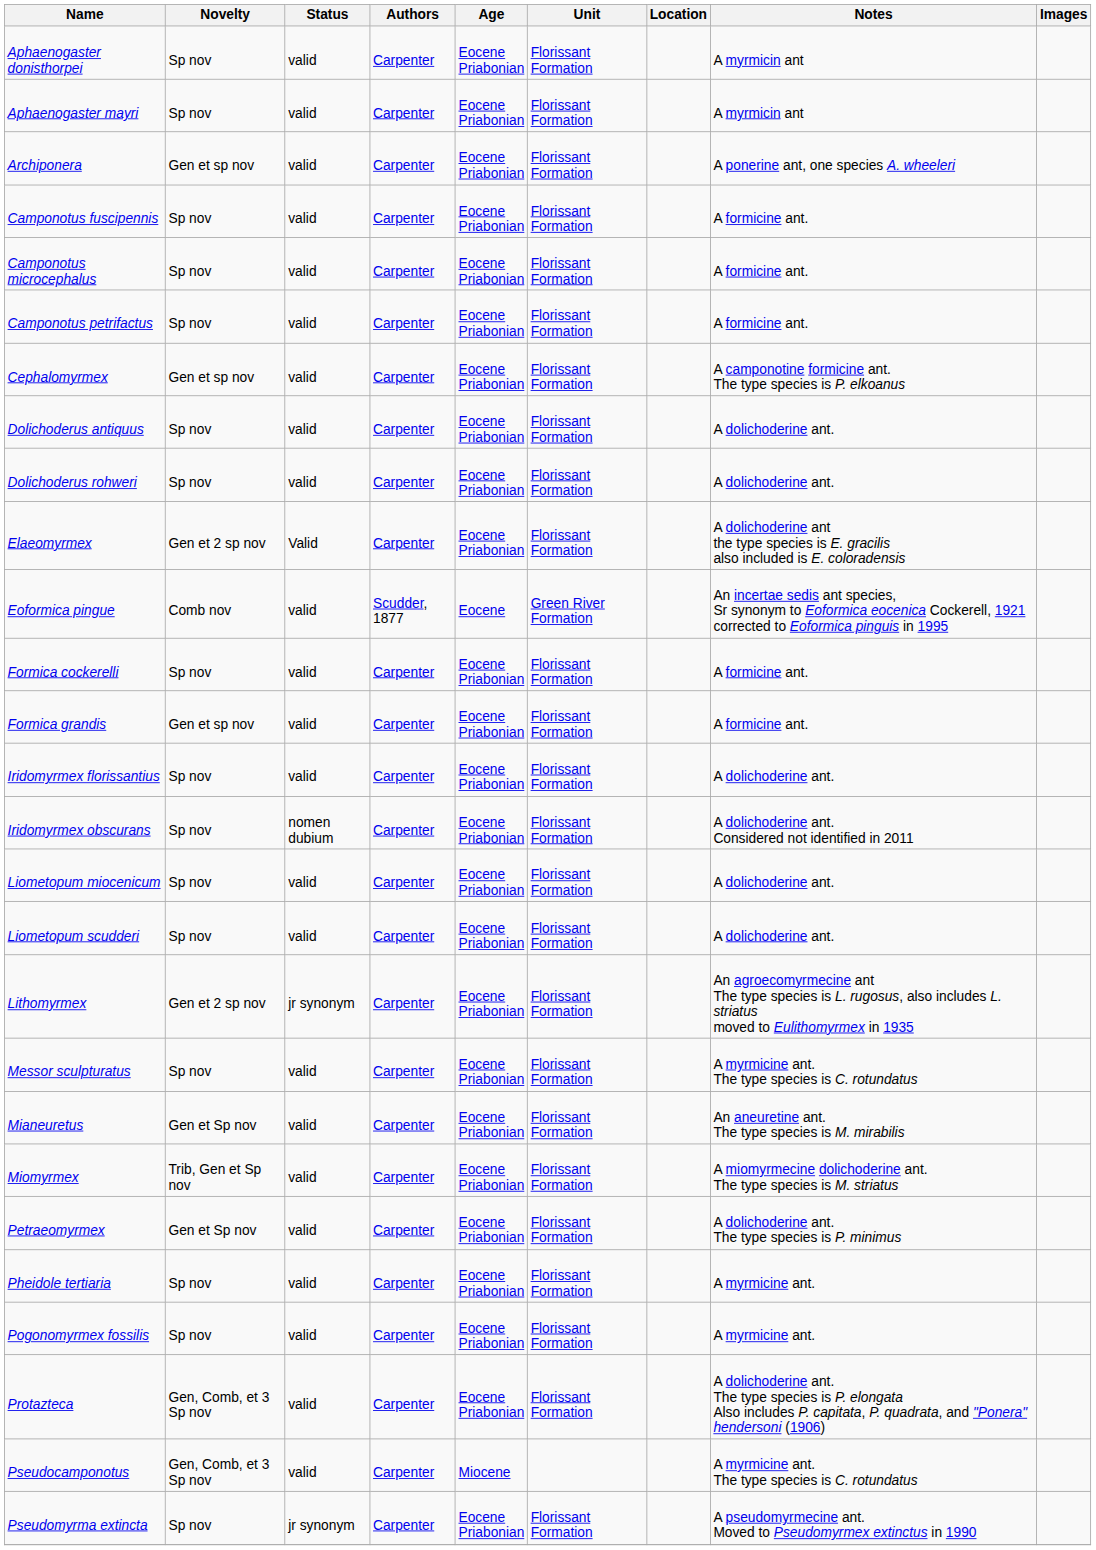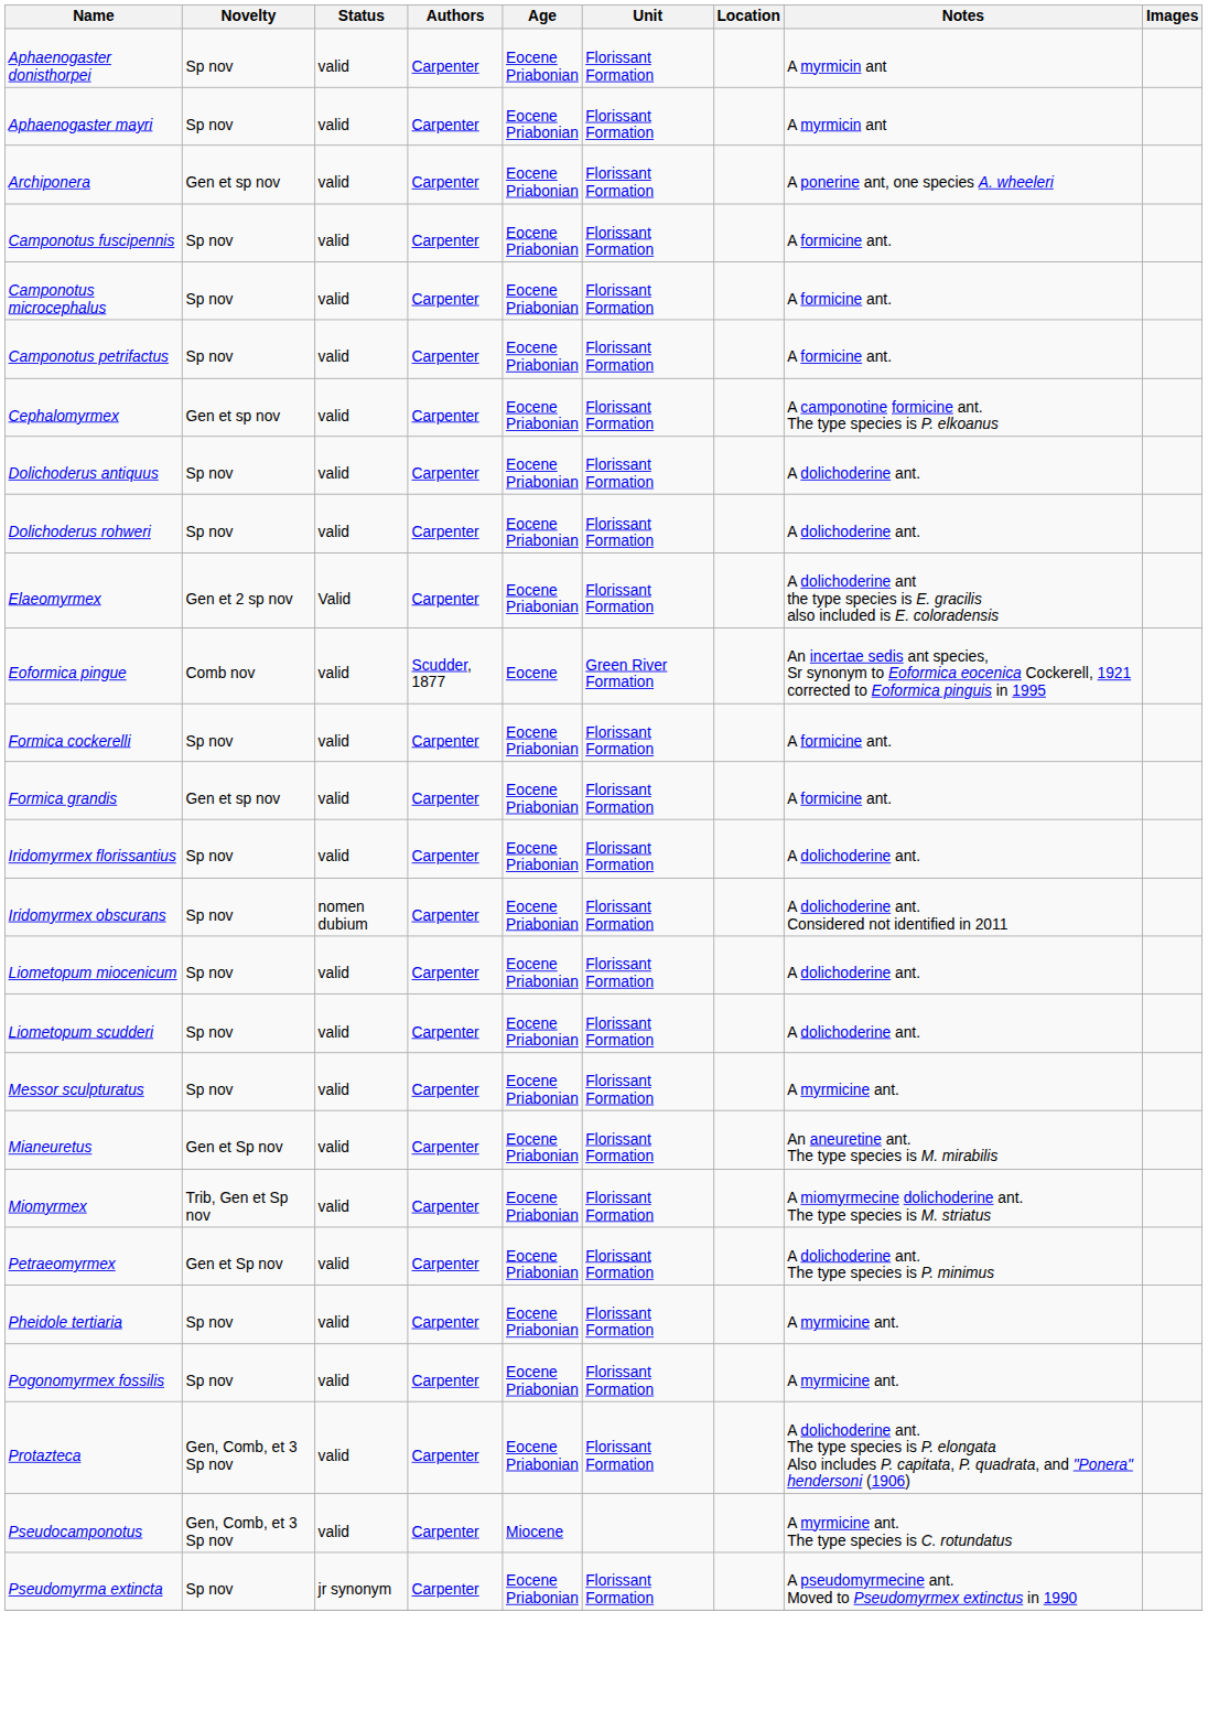 <table class="wikitable sortable" align="center" width="100%">
 <tr>
 <th>Name</th>
 <th>Novelty</th>
 <th>Status</th>
 <th>Authors</th>
 <th>Age</th>
 <th>Unit</th>
 <th>Location</th>
 <th>Notes</th>
 <th>Images</th>
 </tr>
 <tr>
 <td><br><em><a href='#'>Aphaenogaster donisthorpei</a></em></td>
 <td><br>Sp nov</td>
 <td><br>valid</td>
 <td><br><a href='#'>Carpenter</a></td>
 <td><br><a href='#'>Eocene</a><br><a href='#'>Priabonian</a></td>
 <td><br><a href='#'>Florissant Formation</a></td>
 <td><br><br></td>
 <td><br>A <a href='#'>myrmicin</a> ant</td>
 <td></td>
 </tr>
 <tr>
 <td><br><em><a href='#'>Aphaenogaster mayri</a></em></td>
 <td><br>Sp nov</td>
 <td><br>valid</td>
 <td><br><a href='#'>Carpenter</a></td>
 <td><br><a href='#'>Eocene</a><br><a href='#'>Priabonian</a></td>
 <td><br><a href='#'>Florissant Formation</a></td>
 <td><br><br></td>
 <td><br>A <a href='#'>myrmicin</a> ant</td>
 <td><br></td>
 </tr>
 <tr>
 <td><br><em><a href='#'>Archiponera</a></em></td>
 <td><br>Gen et sp nov</td>
 <td><br>valid</td>
 <td><br><a href='#'>Carpenter</a></td>
 <td><br><a href='#'>Eocene</a><br><a href='#'>Priabonian</a></td>
 <td><br><a href='#'>Florissant Formation</a></td>
 <td><br><br></td>
 <td><br>A <a href='#'>ponerine</a> ant, one species <em><a href='#'>A. wheeleri</a></em></td>
 <td><br></td>
 </tr>
 <tr>
 <td><br><em><a href='#'>Camponotus fuscipennis</a></em></td>
 <td><br>Sp nov</td>
 <td><br>valid</td>
 <td><br><a href='#'>Carpenter</a></td>
 <td><br><a href='#'>Eocene</a><br><a href='#'>Priabonian</a></td>
 <td><br><a href='#'>Florissant Formation</a></td>
 <td><br><br></td>
 <td><br>A <a href='#'>formicine</a> ant.</td>
 <td><br></td>
 </tr>
 <tr>
 <td><br><em><a href='#'>Camponotus microcephalus</a></em></td>
 <td><br>Sp nov</td>
 <td><br>valid</td>
 <td><br><a href='#'>Carpenter</a></td>
 <td><br><a href='#'>Eocene</a><br><a href='#'>Priabonian</a></td>
 <td><br><a href='#'>Florissant Formation</a></td>
 <td><br><br></td>
 <td><br>A <a href='#'>formicine</a> ant.</td>
 <td></td>
 </tr>
 <tr>
 <td><br><em><a href='#'>Camponotus petrifactus</a></em></td>
 <td><br>Sp nov</td>
 <td><br>valid</td>
 <td><br><a href='#'>Carpenter</a></td>
 <td><br><a href='#'>Eocene</a><br><a href='#'>Priabonian</a></td>
 <td><br><a href='#'>Florissant Formation</a></td>
 <td><br><br></td>
 <td><br>A <a href='#'>formicine</a> ant.</td>
 <td></td>
 </tr>
 <tr>
 <td><br><em><a href='#'>Cephalomyrmex</a></em></td>
 <td><br>Gen et sp nov</td>
 <td><br>valid</td>
 <td><br><a href='#'>Carpenter</a></td>
 <td><br><a href='#'>Eocene</a><br><a href='#'>Priabonian</a></td>
 <td><br><a href='#'>Florissant Formation</a></td>
 <td><br><br></td>
 <td><br>A <a href='#'>camponotine</a> <a href='#'>formicine</a> ant.<br> The type species is <em>P. elkoanus</em></td>
 <td><br></td>
 </tr>
 <tr>
 <td><br><em><a href='#'>Dolichoderus antiquus</a></em></td>
 <td><br>Sp nov</td>
 <td><br>valid</td>
 <td><br><a href='#'>Carpenter</a></td>
 <td><br><a href='#'>Eocene</a><br><a href='#'>Priabonian</a></td>
 <td><br><a href='#'>Florissant Formation</a></td>
 <td><br><br></td>
 <td><br>A <a href='#'>dolichoderine</a> ant.</td>
 <td><br></td>
 </tr>
 <tr>
 <td><br><em><a href='#'>Dolichoderus rohweri</a></em></td>
 <td><br>Sp nov</td>
 <td><br>valid</td>
 <td><br><a href='#'>Carpenter</a></td>
 <td><br><a href='#'>Eocene</a><br><a href='#'>Priabonian</a></td>
 <td><br><a href='#'>Florissant Formation</a></td>
 <td><br><br></td>
 <td><br>A <a href='#'>dolichoderine</a> ant.</td>
 <td></td>
 </tr>
 <tr>
 <td><br><em><a href='#'>Elaeomyrmex</a></em></td>
 <td><br>Gen et 2 sp nov</td>
 <td><br>Valid</td>
 <td><br><a href='#'>Carpenter</a></td>
 <td><br><a href='#'>Eocene</a><br><a href='#'>Priabonian</a></td>
 <td><br><a href='#'>Florissant Formation</a></td>
 <td><br><br></td>
 <td><br>A <a href='#'>dolichoderine</a> ant<br> the type species is <em>E. gracilis</em><br> also included is <em>E. coloradensis</em></td>
 <td><br></td>
 </tr>
 <tr>
 <td><br><em><a href='#'>Eoformica pingue</a></em></td>
 <td><br>Comb nov</td>
 <td><br>valid</td>
 <td><br><a href='#'>Scudder</a>, 1877</td>
 <td><br><a href='#'>Eocene</a></td>
 <td><br><a href='#'>Green River Formation</a></td>
 <td><br><br> </td>
 <td><br>An <a href='#'>incertae sedis</a> ant species, <br>Sr synonym to <em><a href='#'>Eoformica eocenica</a></em> Cockerell, <a href='#'>1921</a><br>corrected to <em><a href='#'>Eoformica pinguis</a></em> in <a href='#'>1995</a></td>
 <td><br></td>
 </tr>
 <tr>
 <td><br><em><a href='#'>Formica cockerelli</a></em></td>
 <td><br>Sp nov</td>
 <td><br>valid</td>
 <td><br><a href='#'>Carpenter</a></td>
 <td><br><a href='#'>Eocene</a><br><a href='#'>Priabonian</a></td>
 <td><br><a href='#'>Florissant Formation</a></td>
 <td><br><br></td>
 <td><br>A <a href='#'>formicine</a> ant.</td>
 <td><br></td>
 </tr>
 <tr>
 <td><br><em><a href='#'>Formica grandis</a></em></td>
 <td><br>Gen et sp nov</td>
 <td><br>valid</td>
 <td><br><a href='#'>Carpenter</a></td>
 <td><br><a href='#'>Eocene</a><br><a href='#'>Priabonian</a></td>
 <td><br><a href='#'>Florissant Formation</a></td>
 <td><br><br></td>
 <td><br>A <a href='#'>formicine</a> ant.</td>
 <td></td>
 </tr>
 <tr>
 <td><br><em><a href='#'>Iridomyrmex florissantius</a></em></td>
 <td><br>Sp nov</td>
 <td><br>valid</td>
 <td><br><a href='#'>Carpenter</a></td>
 <td><br><a href='#'>Eocene</a><br><a href='#'>Priabonian</a></td>
 <td><br><a href='#'>Florissant Formation</a></td>
 <td><br><br></td>
 <td><br>A <a href='#'>dolichoderine</a> ant.</td>
 <td></td>
 </tr>
 <tr>
 <td><br><em><a href='#'>Iridomyrmex obscurans</a></em></td>
 <td><br>Sp nov</td>
 <td><br>nomen dubium</td>
 <td><br><a href='#'>Carpenter</a></td>
 <td><br><a href='#'>Eocene</a><br><a href='#'>Priabonian</a></td>
 <td><br><a href='#'>Florissant Formation</a></td>
 <td><br><br></td>
 <td><br>A <a href='#'>dolichoderine</a> ant.<br>Considered not identified in 2011</td>
 <td></td>
 </tr>
 <tr>
 <td><br><em><a href='#'>Liometopum miocenicum</a></em></td>
 <td><br>Sp nov</td>
 <td><br>valid</td>
 <td><br><a href='#'>Carpenter</a></td>
 <td><br><a href='#'>Eocene</a><br><a href='#'>Priabonian</a></td>
 <td><br><a href='#'>Florissant Formation</a></td>
 <td><br><br></td>
 <td><br>A <a href='#'>dolichoderine</a> ant.</td>
 <td></td>
 </tr>
 <tr>
 <td><br><em><a href='#'>Liometopum scudderi</a></em></td>
 <td><br>Sp nov</td>
 <td><br>valid</td>
 <td><br><a href='#'>Carpenter</a></td>
 <td><br><a href='#'>Eocene</a><br><a href='#'>Priabonian</a></td>
 <td><br><a href='#'>Florissant Formation</a></td>
 <td><br><br></td>
 <td><br>A <a href='#'>dolichoderine</a> ant.</td>
 <td></td>
 </tr>
 <tr>
-<td><br><em><a href='#'>Lithomyrmex</a></em></td>
-<td><br>Gen et 2 sp nov</td>
-<td><br>jr synonym</td>
-<td><br><a href='#'>Carpenter</a></td>
-<td><br><a href='#'>Eocene</a><br><a href='#'>Priabonian</a></td>
-<td><br><a href='#'>Florissant Formation</a></td>
-<td><br><br></td>
-<td><br>An <a href='#'>agroecomyrmecine</a> ant<br> The type species is <em>L. rugosus</em>, also includes <em>L. striatus</em><br>moved to <em><a href='#'>Eulithomyrmex</a></em> in <a href='#'>1935</a></td>
-<td><br></td>
-</tr>
-<tr>
 <td><br><em><a href='#'>Messor sculpturatus</a></em></td>
 <td><br>Sp nov</td>
 <td><br>valid</td>
 <td><br><a href='#'>Carpenter</a></td>
 <td><br><a href='#'>Eocene</a><br><a href='#'>Priabonian</a></td>
 <td><br><a href='#'>Florissant Formation</a></td>
 <td><br><br></td>
-<td><br>A <a href='#'>myrmicine</a> ant.<br>The type species is <em>C. rotundatus</em></td>
+<td><br>A <a href='#'>myrmicine</a> ant.</td>
 <td></td>
 </tr>
 <tr>
 <td><br><em><a href='#'>Mianeuretus</a></em></td>
 <td><br>Gen et Sp nov</td>
 <td><br>valid</td>
 <td><br><a href='#'>Carpenter</a></td>
 <td><br><a href='#'>Eocene</a><br><a href='#'>Priabonian</a></td>
 <td><br><a href='#'>Florissant Formation</a></td>
 <td><br><br></td>
 <td><br>An <a href='#'>aneuretine</a> ant.<br> The type species is <em>M. mirabilis</em></td>
 <td></td>
 </tr>
 <tr>
 <td><br><em><a href='#'>Miomyrmex</a></em></td>
 <td><br>Trib, Gen et Sp nov</td>
 <td><br>valid</td>
 <td><br><a href='#'>Carpenter</a></td>
 <td><br><a href='#'>Eocene</a><br><a href='#'>Priabonian</a></td>
 <td><br><a href='#'>Florissant Formation</a></td>
 <td><br><br></td>
 <td><br>A <a href='#'>miomyrmecine</a> <a href='#'>dolichoderine</a> ant.<br> The type species is <em>M. striatus</em></td>
 <td></td>
 </tr>
 <tr>
 <td><br><em><a href='#'>Petraeomyrmex</a></em></td>
 <td><br>Gen et Sp nov</td>
 <td><br>valid</td>
 <td><br><a href='#'>Carpenter</a></td>
 <td><br><a href='#'>Eocene</a><br><a href='#'>Priabonian</a></td>
 <td><br><a href='#'>Florissant Formation</a></td>
 <td><br><br></td>
 <td><br>A <a href='#'>dolichoderine</a> ant.<br> The type species is <em>P. minimus</em></td>
 <td><br></td>
 </tr>
 <tr>
 <td><br><em><a href='#'>Pheidole tertiaria</a></em></td>
 <td><br>Sp nov</td>
 <td><br>valid</td>
 <td><br><a href='#'>Carpenter</a></td>
 <td><br><a href='#'>Eocene</a><br><a href='#'>Priabonian</a></td>
 <td><br><a href='#'>Florissant Formation</a></td>
 <td><br><br></td>
 <td><br>A <a href='#'>myrmicine</a> ant.</td>
 <td></td>
 </tr>
 <tr>
 <td><br><em><a href='#'>Pogonomyrmex fossilis</a></em></td>
 <td><br>Sp nov</td>
 <td><br>valid</td>
 <td><br><a href='#'>Carpenter</a></td>
 <td><br><a href='#'>Eocene</a><br><a href='#'>Priabonian</a></td>
 <td><br><a href='#'>Florissant Formation</a></td>
 <td><br><br></td>
 <td><br>A <a href='#'>myrmicine</a> ant.</td>
 <td></td>
 </tr>
 <tr>
 <td><br><em><a href='#'>Protazteca</a></em></td>
 <td><br>Gen, Comb, et 3 Sp nov</td>
 <td><br>valid</td>
 <td><br><a href='#'>Carpenter</a></td>
 <td><br><a href='#'>Eocene</a><br><a href='#'>Priabonian</a></td>
 <td><br><a href='#'>Florissant Formation</a></td>
 <td><br><br></td>
 <td><br>A <a href='#'>dolichoderine</a> ant.<br> The type species is <em>P. elongata</em><br> Also includes <em>P. capitata</em>,  <em>P. quadrata</em>, and <em><a href='#'>"Ponera" hendersoni</a></em> (<a href='#'>1906</a>)</td>
 <td><br></td>
 </tr>
 <tr>
 <td><br><em><a href='#'>Pseudocamponotus</a></em></td>
 <td><br>Gen, Comb, et 3 Sp nov</td>
 <td><br>valid</td>
 <td><br><a href='#'>Carpenter</a></td>
 <td><br><a href='#'>Miocene</a></td>
 <td></td>
 <td><br><br></td>
 <td><br>A <a href='#'>myrmicine</a> ant.<br>The type species is <em>C. rotundatus</em></td>
 <td></td>
 </tr>
 <tr>
 <td><br><em><a href='#'>Pseudomyrma extincta</a></em></td>
 <td><br>Sp nov</td>
 <td><br>jr synonym</td>
 <td><br><a href='#'>Carpenter</a></td>
 <td><br><a href='#'>Eocene</a><br><a href='#'>Priabonian</a></td>
 <td><br><a href='#'>Florissant Formation</a></td>
 <td><br><br></td>
 <td><br>A <a href='#'>pseudomyrmecine</a> ant.<br>Moved to <em><a href='#'>Pseudomyrmex extinctus</a></em> in <a href='#'>1990</a></td>
 <td></td>
 </tr>
 <tr>
 </tr>
 </table>
